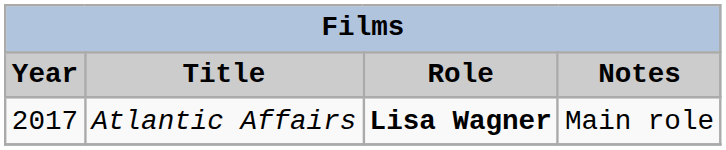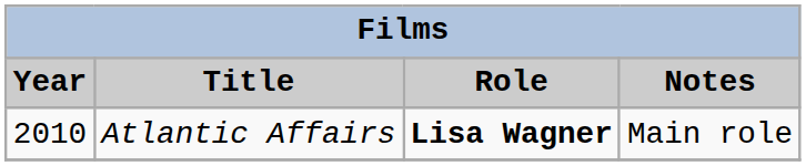 <table class="wikitable" style="font-size:90%">
 <tr style="text-align:center;">
 <th colspan=4 style="background:#B0C4DE;">Films</th>
 </tr>
 <tr style="text-align:center;">
 <th style="background:#ccc;">Year</th>
 <th style="background:#ccc;">Title</th>
 <th style="background:#ccc;">Role</th>
 <th style="background:#ccc;">Notes</th>
 </tr>
 <tr>
-<td>2017</td>
+<td>2010</td>
 <td><em>Atlantic Affairs</em></td>
 <td><strong>Lisa Wagner</strong></td>
 <td>Main role</td>
 </tr>
 <tr>
 </tr>
 </table>
